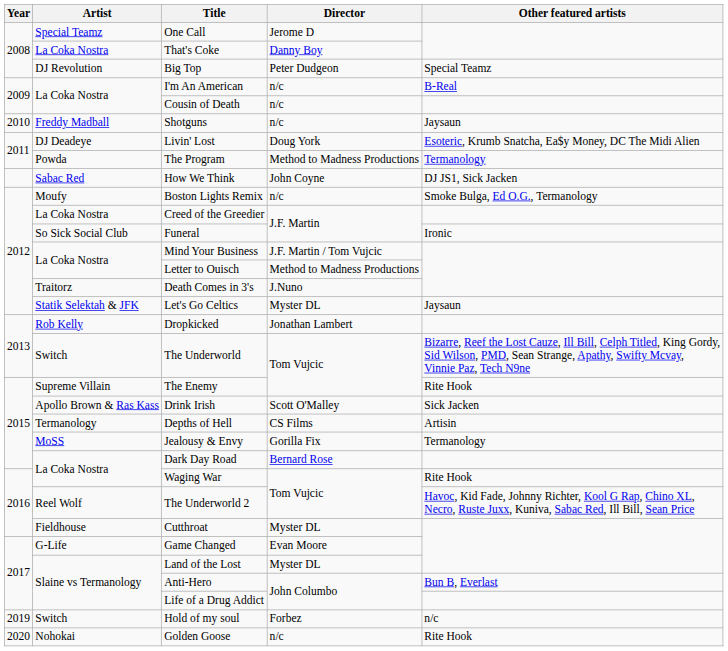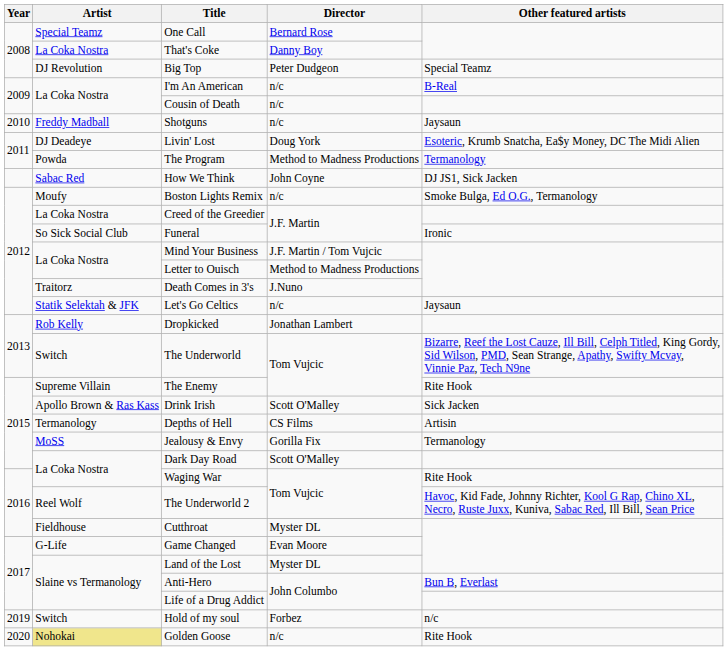 <table class="wikitable">
 <tr>
 <th>Year</th>
 <th>Artist</th>
 <th>Title</th>
 <th>Director</th>
 <th>Other featured artists</th>
 </tr>
 <tr>
 <td rowspan="3">2008</td>
 <td><a href='#'>Special Teamz</a></td>
 <td>One Call</td>
-<td>Jerome D</td>
+<td><a href='#'>Bernard Rose</a></td>
 <td rowspan="2"></td>
 </tr>
 <tr>
 <td><a href='#'>La Coka Nostra</a></td>
 <td>That's Coke</td>
 <td><a href='#'>Danny Boy</a></td>
 </tr>
 <tr>
 <td>DJ Revolution</td>
 <td>Big Top</td>
 <td>Peter Dudgeon</td>
 <td>Special Teamz</td>
 </tr>
 <tr>
 <td rowspan="2">2009</td>
 <td rowspan="2">La Coka Nostra</td>
 <td>I'm An American</td>
 <td>n/c</td>
 <td><a href='#'>B-Real</a></td>
 </tr>
 <tr>
 <td>Cousin of Death</td>
 <td>n/c</td>
 <td></td>
 </tr>
 <tr>
 <td>2010</td>
 <td><a href='#'>Freddy Madball</a></td>
 <td>Shotguns</td>
 <td>n/c</td>
 <td>Jaysaun</td>
 </tr>
 <tr>
 <td rowspan="2">2011</td>
 <td>DJ Deadeye</td>
 <td>Livin' Lost</td>
 <td>Doug York</td>
 <td><a href='#'>Esoteric</a>, Krumb Snatcha, Ea$y Money, DC The Midi Alien</td>
 </tr>
 <tr>
 <td>Powda</td>
 <td>The Program</td>
 <td>Method to Madness Productions</td>
 <td><a href='#'>Termanology</a></td>
 </tr>
 <tr>
 <td></td>
 <td><a href='#'>Sabac Red</a></td>
 <td>How We Think</td>
 <td>John Coyne</td>
 <td>DJ JS1, Sick Jacken</td>
 </tr>
 <tr>
 <td rowspan="7">2012</td>
 <td>Moufy</td>
 <td>Boston Lights Remix</td>
 <td>n/c</td>
 <td>Smoke Bulga, <a href='#'>Ed O.G.</a>, Termanology</td>
 </tr>
 <tr>
 <td>La Coka Nostra</td>
 <td>Creed of the Greedier</td>
 <td rowspan="2">J.F. Martin</td>
 <td></td>
 </tr>
 <tr>
 <td>So Sick Social Club</td>
 <td>Funeral</td>
 <td>Ironic</td>
 </tr>
 <tr>
 <td rowspan="2">La Coka Nostra</td>
 <td>Mind Your Business</td>
 <td>J.F. Martin / Tom Vujcic</td>
 <td rowspan="3"></td>
 </tr>
 <tr>
 <td>Letter to Ouisch</td>
 <td>Method to Madness Productions</td>
 </tr>
 <tr>
 <td>Traitorz</td>
 <td>Death Comes in 3's</td>
 <td>J.Nuno</td>
 </tr>
 <tr>
 <td><a href='#'>Statik Selektah</a> & <a href='#'>JFK</a></td>
 <td>Let's Go Celtics</td>
-<td>Myster DL</td>
+<td>n/c</td>
 <td>Jaysaun</td>
 </tr>
 <tr>
 <td rowspan="2">2013</td>
 <td><a href='#'>Rob Kelly</a></td>
 <td>Dropkicked</td>
 <td>Jonathan Lambert</td>
 <td></td>
 </tr>
 <tr>
 <td>Switch</td>
 <td>The Underworld</td>
 <td rowspan="2">Tom Vujcic</td>
 <td><a href='#'>Bizarre</a>, <a href='#'>Reef the Lost Cauze</a>, <a href='#'>Ill Bill</a>, <a href='#'>Celph Titled</a>, King Gordy,<br><a href='#'>Sid Wilson</a>, <a href='#'>PMD</a>, Sean Strange, <a href='#'>Apathy</a>, <a href='#'>Swifty Mcvay</a>,<br><a href='#'>Vinnie Paz</a>, <a href='#'>Tech N9ne</a></td>
 </tr>
 <tr>
 <td rowspan="5">2015</td>
 <td>Supreme Villain</td>
 <td>The Enemy</td>
 <td>Rite Hook</td>
 </tr>
 <tr>
 <td>Apollo Brown & <a href='#'>Ras Kass</a></td>
 <td>Drink Irish</td>
 <td>Scott O'Malley</td>
 <td>Sick Jacken</td>
 </tr>
 <tr>
 <td>Termanology</td>
 <td>Depths of Hell</td>
 <td>CS Films</td>
 <td>Artisin</td>
 </tr>
 <tr>
 <td><a href='#'>MoSS</a></td>
 <td>Jealousy & Envy</td>
 <td>Gorilla Fix</td>
 <td>Termanology</td>
 </tr>
 <tr>
 <td rowspan="2">La Coka Nostra</td>
 <td>Dark Day Road</td>
-<td><a href='#'>Bernard Rose</a></td>
+<td>Scott O'Malley</td>
 <td></td>
 </tr>
 <tr>
 <td rowspan="3">2016</td>
 <td>Waging War</td>
 <td rowspan="2">Tom Vujcic</td>
 <td>Rite Hook</td>
 </tr>
 <tr>
 <td>Reel Wolf</td>
 <td>The Underworld 2</td>
 <td><a href='#'>Havoc</a>, Kid Fade, Johnny Richter, <a href='#'>Kool G Rap</a>, <a href='#'>Chino XL</a>,<br><a href='#'>Necro</a>, <a href='#'>Ruste Juxx</a>, Kuniva, <a href='#'>Sabac Red</a>, Ill Bill, <a href='#'>Sean Price</a></td>
 </tr>
 <tr>
 <td>Fieldhouse</td>
 <td>Cutthroat</td>
 <td>Myster DL</td>
 <td rowspan="3"></td>
 </tr>
 <tr>
 <td rowspan="4">2017</td>
 <td>G-Life</td>
 <td>Game Changed</td>
 <td>Evan Moore</td>
 </tr>
 <tr>
 <td rowspan="3">Slaine vs Termanology</td>
 <td>Land of the Lost</td>
 <td>Myster DL</td>
 </tr>
 <tr>
 <td>Anti-Hero</td>
 <td rowspan="2">John Columbo</td>
 <td><a href='#'>Bun B</a>, <a href='#'>Everlast</a></td>
 </tr>
 <tr>
 <td>Life of a Drug Addict</td>
 <td></td>
 </tr>
 <tr>
 <td>2019</td>
 <td>Switch</td>
 <td>Hold of my soul</td>
 <td>Forbez</td>
 <td>n/c</td>
 </tr>
 <tr>
 <td>2020</td>
-<td>Nohokai</td>
+<td style="background: khaki;">Nohokai</td>
 <td>Golden Goose</td>
 <td>n/c</td>
 <td>Rite Hook</td>
 </tr>
 </table>
